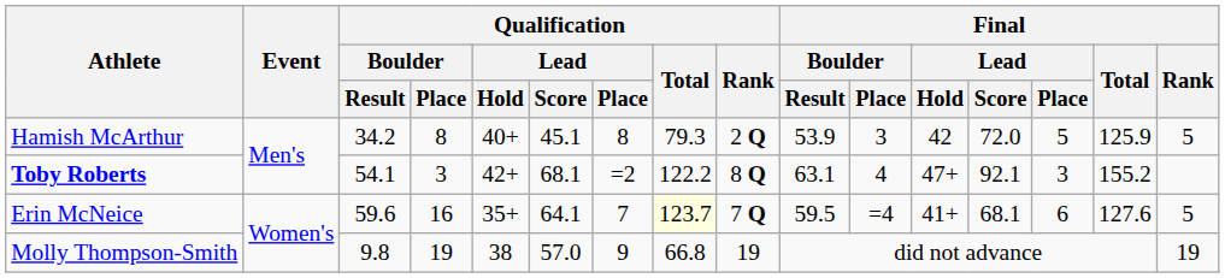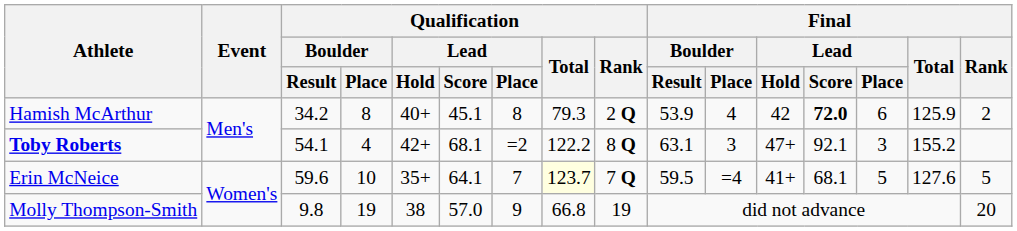 <table class="wikitable" style="font-size:90%">
 <tr>
 <th rowspan="3">Athlete</th>
 <th rowspan="3">Event</th>
 <th colspan="7">Qualification</th>
 <th colspan="7">Final</th>
 </tr>
 <tr style="font-size: 95%">
 <th colspan="2">Boulder</th>
 <th colspan="3">Lead</th>
 <th rowspan="2">Total</th>
 <th rowspan="2">Rank</th>
 <th colspan="2">Boulder</th>
 <th colspan="3">Lead</th>
 <th rowspan="2">Total</th>
 <th rowspan="2">Rank</th>
 </tr>
 <tr style="font-size: 95%">
 <th>Result</th>
 <th>Place</th>
 <th>Hold</th>
 <th>Score</th>
 <th>Place</th>
 <th>Result</th>
 <th>Place</th>
 <th>Hold</th>
 <th>Score</th>
 <th>Place</th>
 </tr>
 <tr align=center>
 <td align=left><a href='#'>Hamish McArthur</a></td>
 <td align=left rowspan=2><a href='#'>Men's</a></td>
 <td>34.2</td>
 <td>8</td>
 <td>40+</td>
 <td>45.1</td>
 <td>8</td>
 <td>79.3</td>
 <td>2 <strong>Q</strong></td>
 <td>53.9</td>
-<td>3</td>
+<td>4</td>
 <td>42</td>
-<td>72.0</td>
-<td>5</td>
+<td><strong>72.0</strong></td>
+<td>6</td>
 <td>125.9</td>
-<td>5</td>
+<td>2</td>
 </tr>
 <tr align=center>
 <td align=left><strong><a href='#'>Toby Roberts</a></strong></td>
 <td>54.1</td>
-<td>3</td>
+<td>4</td>
 <td>42+</td>
 <td>68.1</td>
 <td>=2</td>
 <td>122.2</td>
 <td>8 <strong>Q</strong></td>
 <td>63.1</td>
-<td>4</td>
+<td>3</td>
 <td>47+</td>
 <td>92.1</td>
 <td>3</td>
 <td>155.2</td>
 <td></td>
 </tr>
 <tr align=center>
 <td align=left><a href='#'>Erin McNeice</a></td>
 <td align=left rowspan=2><a href='#'>Women's</a></td>
 <td>59.6</td>
-<td>16</td>
+<td>10</td>
 <td>35+</td>
 <td>64.1</td>
 <td>7</td>
 <td style="background: lightyellow;">123.7</td>
 <td>7 <strong>Q</strong></td>
 <td>59.5</td>
 <td>=4</td>
 <td>41+</td>
 <td>68.1</td>
-<td>6</td>
+<td>5</td>
 <td>127.6</td>
 <td>5</td>
 </tr>
 <tr align=center>
 <td align=left><a href='#'>Molly Thompson-Smith</a></td>
 <td>9.8</td>
 <td>19</td>
 <td>38</td>
 <td>57.0</td>
 <td>9</td>
 <td>66.8</td>
 <td>19</td>
 <td colspan="6">did not advance</td>
-<td>19</td>
+<td>20</td>
 </tr>
 </table>
